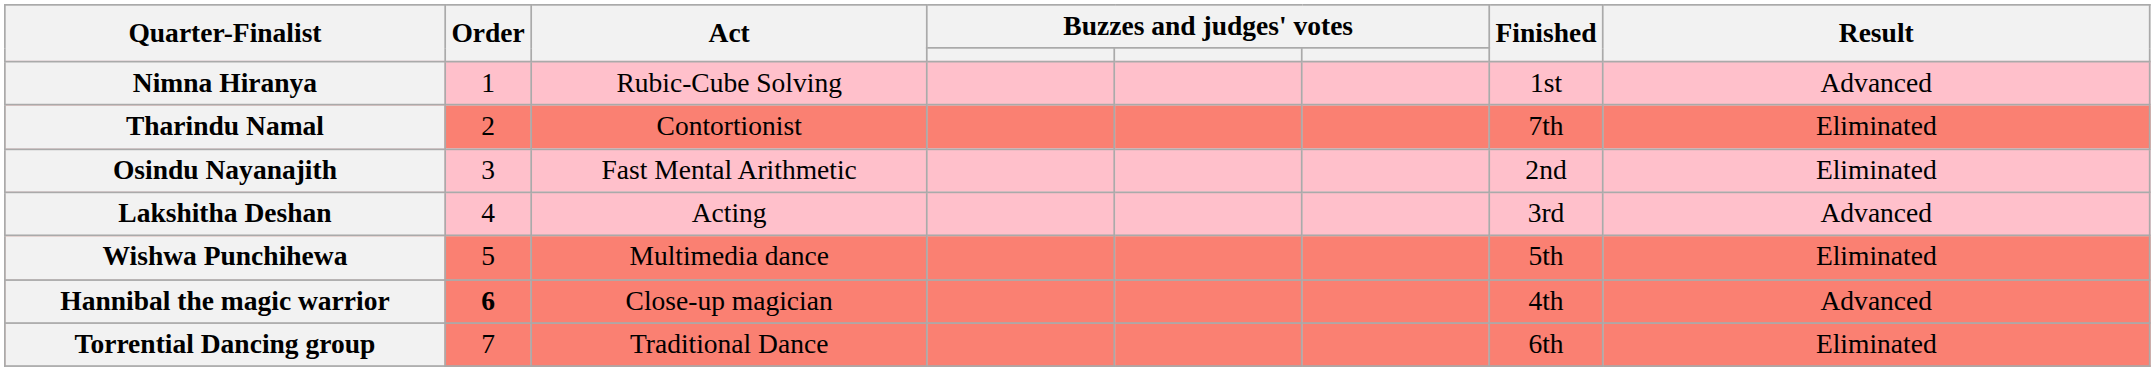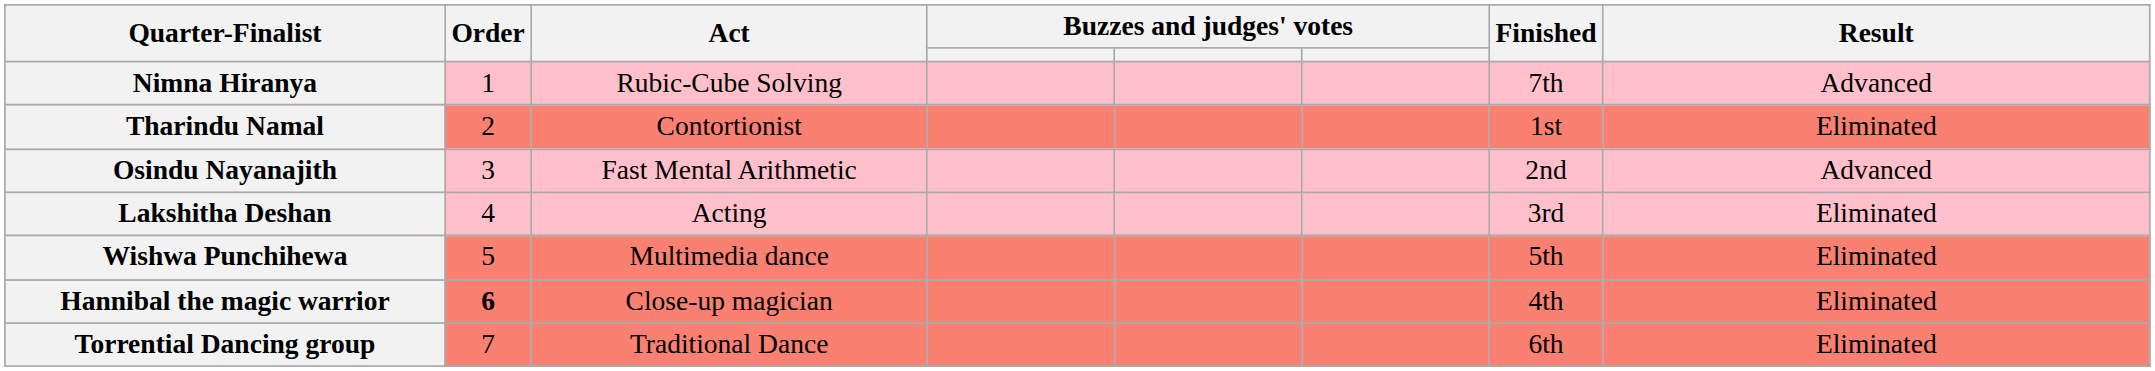 <table class="wikitable plainrowheaders sortable" style="text-align:center;">
 <tr>
 <th scope="col" rowspan="2" class="unsortable" style="width:18em;">Quarter-Finalist</th>
 <th scope="col" rowspan="2" style="width:1em;">Order</th>
 <th scope="col" rowspan="2" class="unsortable" style="width:16em;">Act</th>
 <th scope="col" colspan="3" class="unsortable" style="width:24em;">Buzzes and judges' votes</th>
 <th scope="col" rowspan="2" style="width:0.25em;">Finished</th>
 <th scope="col" rowspan="2" style="width:23em;">Result</th>
 </tr>
 <tr>
 <th scope="col" style="width:6em;"></th>
 <th scope="col" style="width:6em;"></th>
 <th scope="col" style="width:6em;"></th>
 </tr>
 <tr bgcolor=pink>
 <th scope="row">Nimna Hiranya</th>
 <td>1</td>
 <td>Rubic-Cube Solving</td>
 <td></td>
 <td></td>
 <td></td>
-<td>1st</td>
+<td>7th</td>
 <td>Advanced</td>
 </tr>
 <tr bgcolor=salmon>
 <th scope="row">Tharindu Namal</th>
 <td>2</td>
 <td>Contortionist</td>
 <td></td>
 <td></td>
 <td></td>
-<td>7th</td>
+<td>1st</td>
 <td>Eliminated</td>
 </tr>
 <tr bgcolor=pink>
 <th scope="row">Osindu Nayanajith</th>
 <td>3</td>
 <td>Fast Mental Arithmetic</td>
 <td></td>
 <td></td>
 <td></td>
 <td>2nd</td>
-<td>Eliminated</td>
+<td>Advanced</td>
 </tr>
 <tr bgcolor=pink>
 <th scope="row">Lakshitha Deshan</th>
 <td>4</td>
 <td>Acting</td>
 <td></td>
 <td></td>
 <td></td>
 <td>3rd</td>
-<td>Advanced</td>
+<td>Eliminated</td>
 </tr>
 <tr bgcolor=salmon>
 <th scope="row">Wishwa Punchihewa</th>
 <td>5</td>
 <td>Multimedia dance</td>
 <td></td>
 <td></td>
 <td></td>
 <td>5th</td>
 <td>Eliminated</td>
 </tr>
 <tr bgcolor=salmon>
 <th scope="row">Hannibal the magic warrior</th>
 <td><strong>6</strong></td>
 <td>Close-up magician</td>
 <td></td>
 <td></td>
 <td></td>
 <td>4th</td>
-<td>Advanced</td>
+<td>Eliminated</td>
 </tr>
 <tr bgcolor=salmon>
 <th scope="row">Torrential Dancing group</th>
 <td>7</td>
 <td>Traditional Dance</td>
 <td></td>
 <td></td>
 <td></td>
 <td>6th</td>
 <td>Eliminated</td>
 </tr>
 </table>
